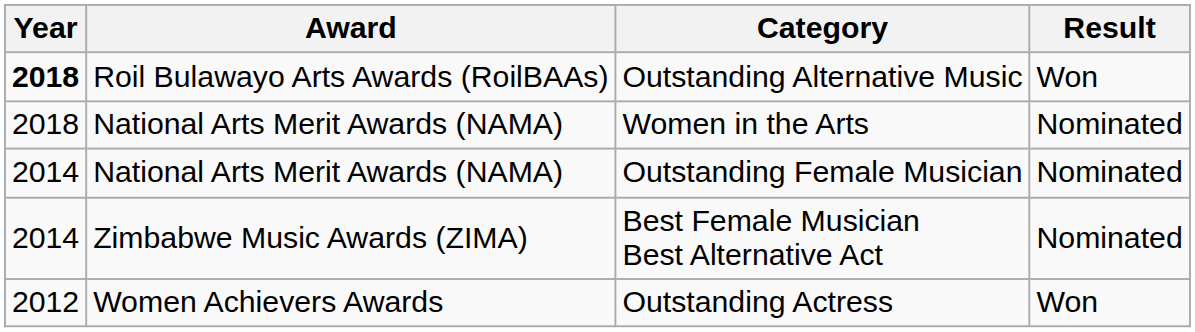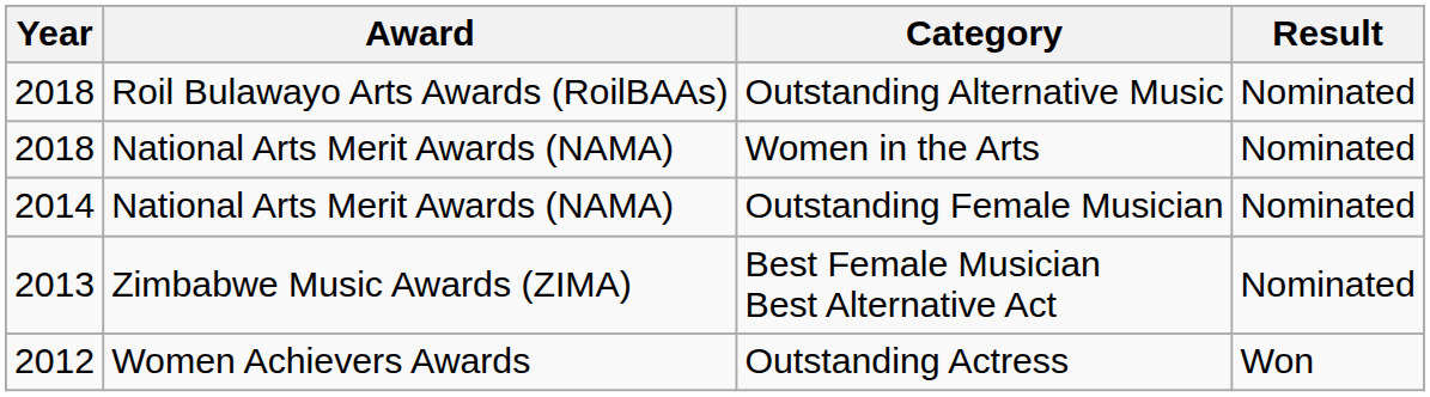 <table class="wikitable">
 <tr>
 <th>Year</th>
 <th>Award</th>
 <th>Category</th>
 <th>Result</th>
 </tr>
 <tr>
-<td><strong>2018</strong></td>
+<td>2018</td>
 <td>Roil Bulawayo Arts Awards (RoilBAAs)</td>
 <td>Outstanding Alternative Music</td>
-<td>Won</td>
+<td>Nominated</td>
 </tr>
 <tr>
 <td>2018</td>
 <td>National Arts Merit Awards (NAMA)</td>
 <td>Women in the Arts</td>
 <td>Nominated</td>
 </tr>
 <tr>
 <td>2014</td>
 <td>National Arts Merit Awards (NAMA)</td>
 <td>Outstanding Female Musician</td>
 <td>Nominated</td>
 </tr>
 <tr>
-<td>2014</td>
+<td>2013</td>
 <td>Zimbabwe Music Awards (ZIMA)</td>
 <td>Best Female Musician<br>Best Alternative Act</td>
 <td>Nominated</td>
 </tr>
 <tr>
 <td>2012</td>
 <td>Women Achievers Awards</td>
 <td>Outstanding Actress</td>
 <td>Won</td>
 </tr>
 </table>
